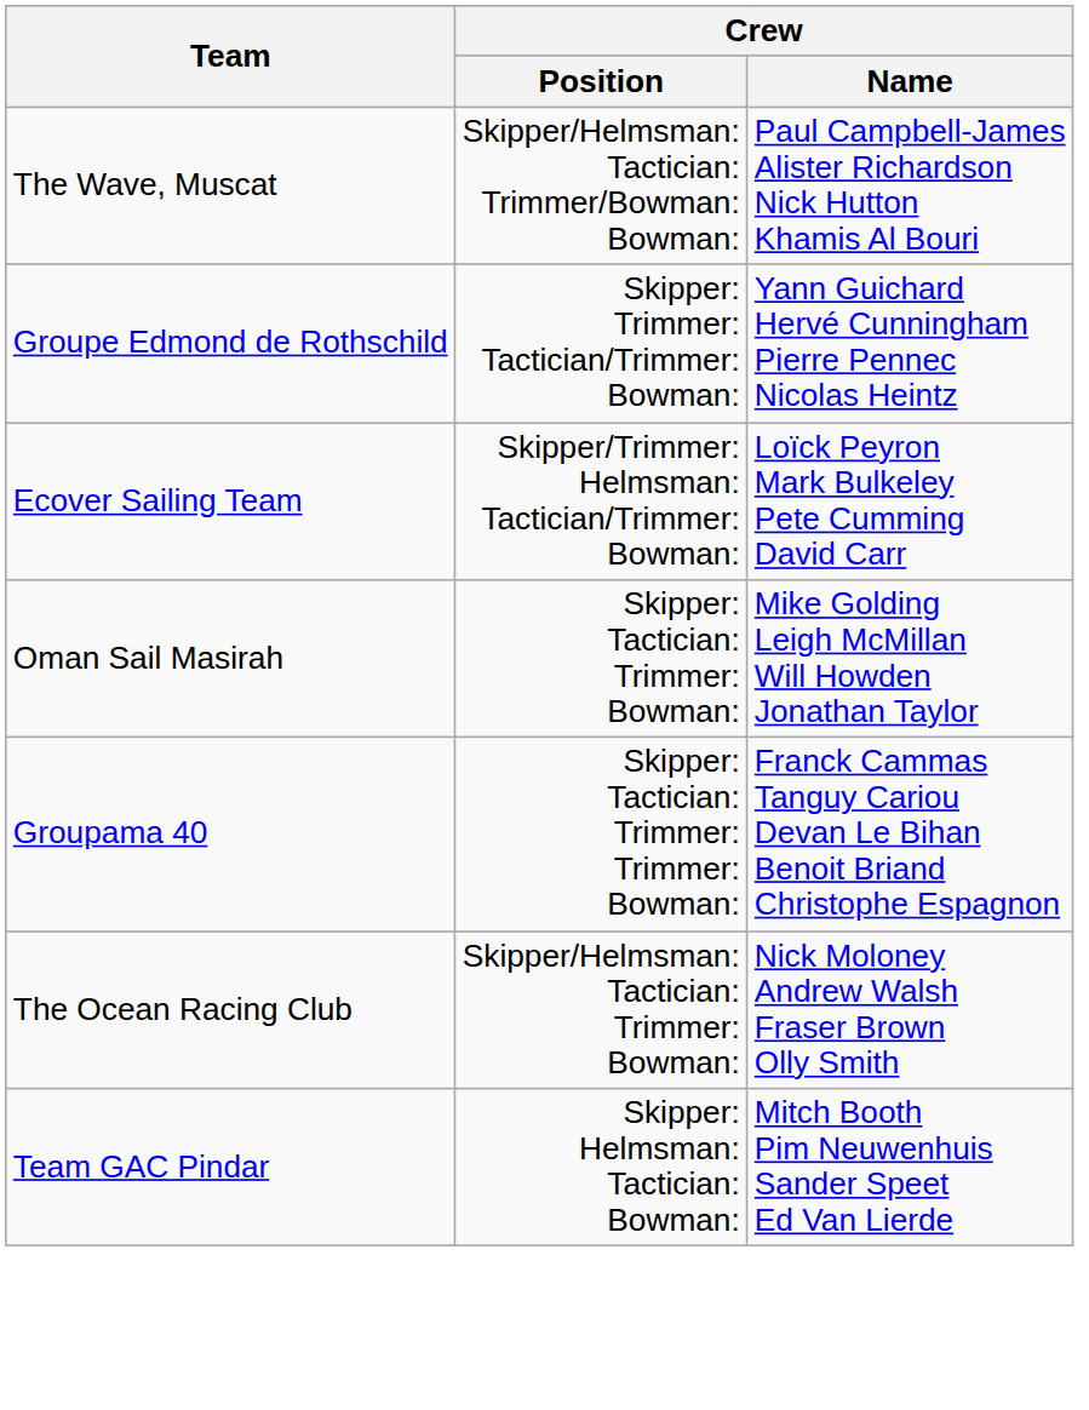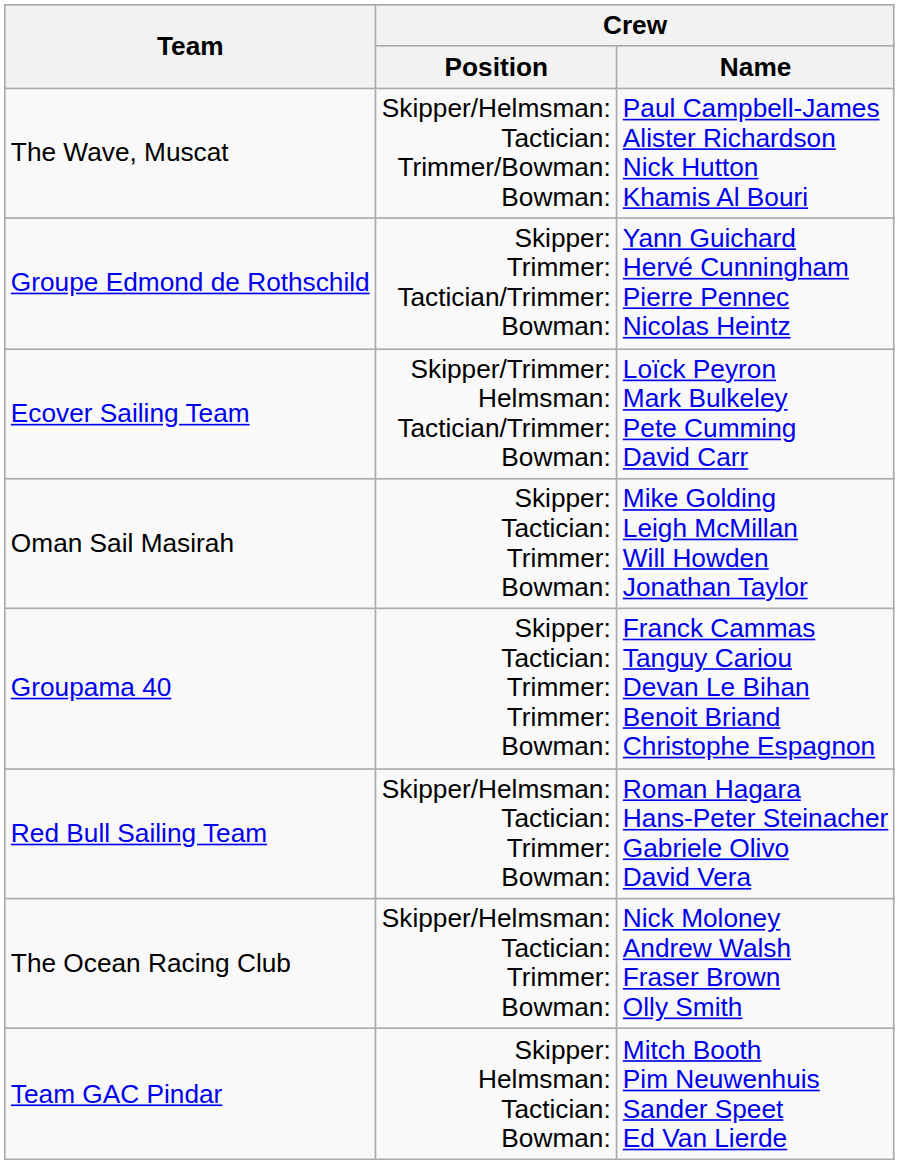 <table class="wikitable">
 <tr>
 <th rowspan=2>Team</th>
 <th colspan=2>Crew</th>
 </tr>
 <tr>
 <th>Position</th>
 <th>Name</th>
 </tr>
 <tr>
 <td> The Wave, Muscat</td>
 <td align="right">Skipper/Helmsman:<br>Tactician:<br>Trimmer/Bowman:<br>Bowman:</td>
 <td> <a href='#'>Paul Campbell-James</a><br> <a href='#'>Alister Richardson</a><br> <a href='#'>Nick Hutton</a><br> <a href='#'>Khamis Al Bouri</a></td>
 </tr>
 <tr>
 <td> <a href='#'>Groupe Edmond de Rothschild</a></td>
 <td align="right">Skipper:<br>Trimmer:<br>Tactician/Trimmer:<br>Bowman:</td>
 <td> <a href='#'>Yann Guichard</a><br> <a href='#'>Hervé Cunningham</a><br> <a href='#'>Pierre Pennec</a><br> <a href='#'>Nicolas Heintz</a></td>
 </tr>
 <tr>
 <td> <a href='#'>Ecover Sailing Team</a></td>
 <td align="right">Skipper/Trimmer:<br>Helmsman:<br>Tactician/Trimmer:<br>Bowman:</td>
 <td> <a href='#'>Loïck Peyron</a><br> <a href='#'>Mark Bulkeley</a><br> <a href='#'>Pete Cumming</a><br> <a href='#'>David Carr</a></td>
 </tr>
 <tr>
 <td> Oman Sail Masirah</td>
 <td align="right">Skipper:<br>Tactician:<br>Trimmer:<br>Bowman:</td>
 <td> <a href='#'>Mike Golding</a><br> <a href='#'>Leigh McMillan</a><br> <a href='#'>Will Howden</a><br> <a href='#'>Jonathan Taylor</a></td>
 </tr>
 <tr>
 <td> <a href='#'>Groupama 40</a></td>
 <td align="right">Skipper:<br>Tactician:<br>Trimmer:<br>Trimmer:<br>Bowman:</td>
 <td> <a href='#'>Franck Cammas</a><br> <a href='#'>Tanguy Cariou</a><br> <a href='#'>Devan Le Bihan</a><br> <a href='#'>Benoit Briand</a><br> <a href='#'>Christophe Espagnon</a></td>
 </tr>
 <tr>
+<td> <a href='#'>Red Bull Sailing Team</a></td>
+<td align="right">Skipper/Helmsman:<br>Tactician:<br>Trimmer:<br>Bowman:</td>
+<td> <a href='#'>Roman Hagara</a><br> <a href='#'>Hans-Peter Steinacher</a><br> <a href='#'>Gabriele Olivo</a><br> <a href='#'>David Vera</a></td>
+</tr>
+<tr>
 <td> The Ocean Racing Club</td>
 <td align="right">Skipper/Helmsman:<br>Tactician:<br>Trimmer:<br>Bowman:</td>
 <td> <a href='#'>Nick Moloney</a><br> <a href='#'>Andrew Walsh</a><br> <a href='#'>Fraser Brown</a><br> <a href='#'>Olly Smith</a></td>
 </tr>
 <tr>
 <td> <a href='#'>Team GAC Pindar</a></td>
 <td align="right">Skipper:<br>Helmsman:<br>Tactician:<br>Bowman:</td>
 <td> <a href='#'>Mitch Booth</a><br> <a href='#'>Pim Neuwenhuis</a><br> <a href='#'>Sander Speet</a><br> <a href='#'>Ed Van Lierde</a></td>
 </tr>
 </table>
